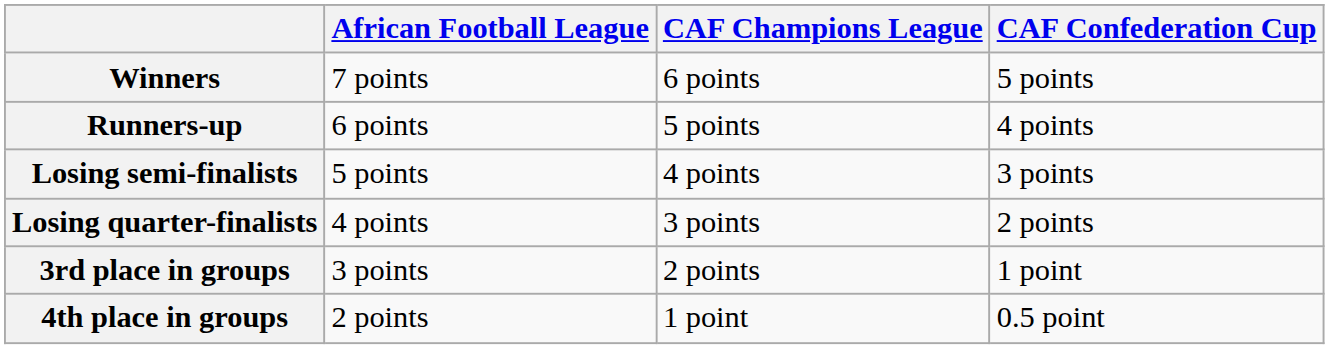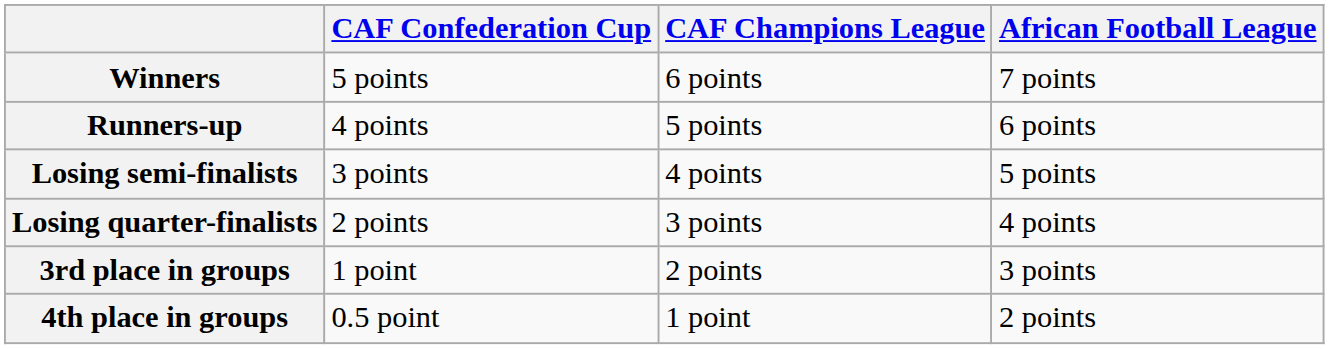 <table class="wikitable">
 <tr>
 <th></th>
+<th><a href='#'>CAF Confederation Cup</a></th>
+<th><a href='#'>CAF Champions League</a></th>
 <th><a href='#'>African Football League</a></th>
-<th><a href='#'>CAF Champions League</a></th>
-<th><a href='#'>CAF Confederation Cup</a></th>
 </tr>
 <tr>
 <th>Winners</th>
+<td>5 points</td>
+<td>6 points</td>
 <td>7 points</td>
+</tr>
+<tr>
+<th>Runners-up</th>
+<td>4 points</td>
+<td>5 points</td>
 <td>6 points</td>
+</tr>
+<tr>
+<th>Losing semi-finalists</th>
+<td>3 points</td>
+<td>4 points</td>
 <td>5 points</td>
 </tr>
 <tr>
-<th>Runners-up</th>
-<td>6 points</td>
-<td>5 points</td>
+<th>Losing quarter-finalists</th>
+<td>2 points</td>
+<td>3 points</td>
 <td>4 points</td>
 </tr>
 <tr>
-<th>Losing semi-finalists</th>
-<td>5 points</td>
-<td>4 points</td>
+<th>3rd place in groups</th>
+<td>1 point</td>
+<td>2 points</td>
 <td>3 points</td>
 </tr>
 <tr>
-<th>Losing quarter-finalists</th>
-<td>4 points</td>
-<td>3 points</td>
+<th>4th place in groups</th>
+<td>0.5 point</td>
+<td>1 point</td>
 <td>2 points</td>
 </tr>
-<tr>
-<th>3rd place in groups</th>
-<td>3 points</td>
-<td>2 points</td>
-<td>1 point</td>
-</tr>
-<tr>
-<th>4th place in groups</th>
-<td>2 points</td>
-<td>1 point</td>
-<td>0.5 point</td>
-</tr>
 </table>
